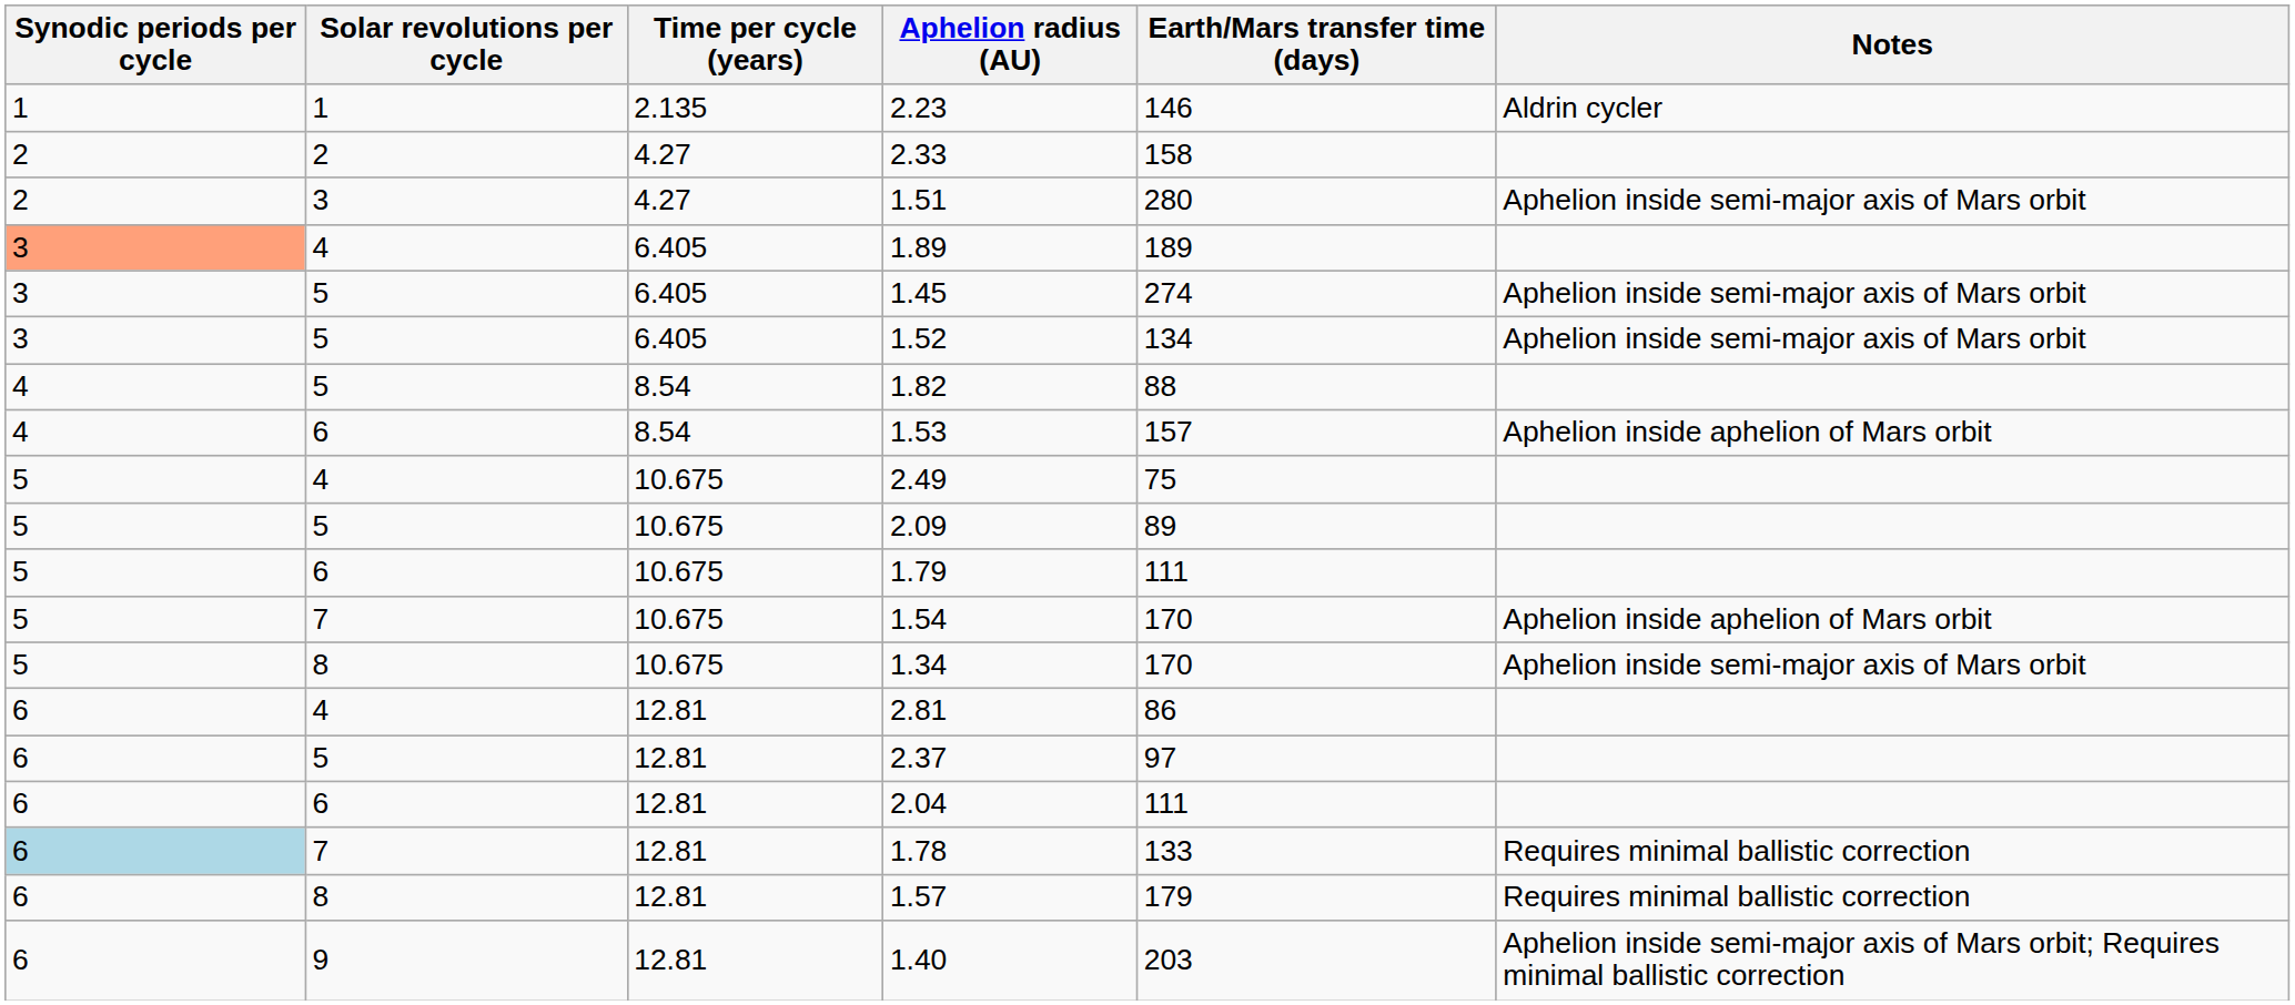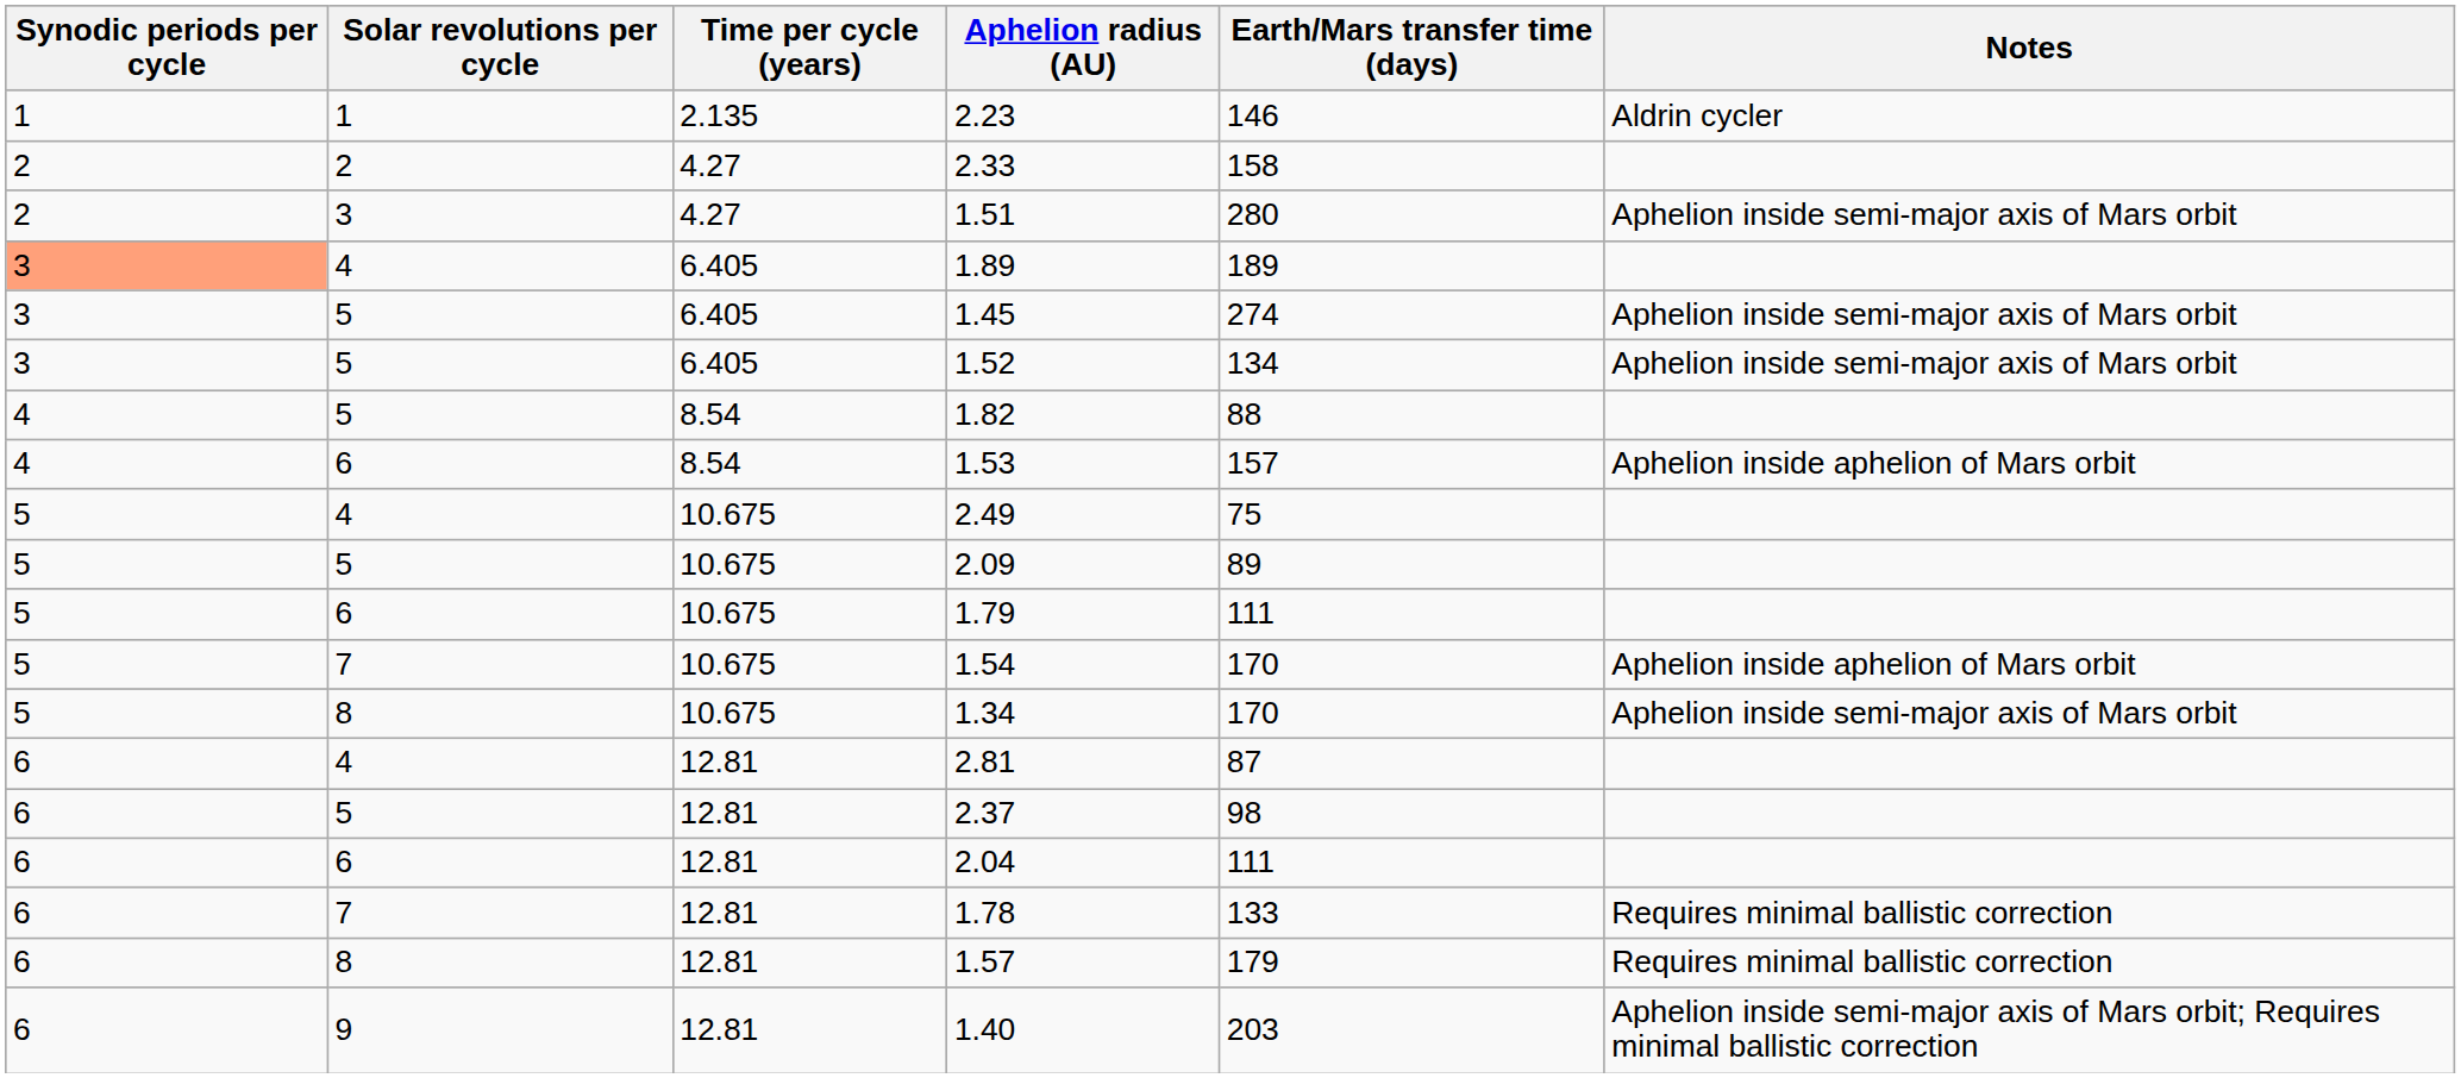 <table class="wikitable sortable">
 <tr>
 <th scope=col>Synodic periods per cycle</th>
 <th scope=col>Solar revolutions per cycle</th>
 <th scope=col>Time per cycle (years)</th>
 <th scope=col><a href='#'>Aphelion</a> radius (AU)</th>
 <th scope=col>Earth/Mars transfer time (days)</th>
 <th scope=col>Notes</th>
 </tr>
 <tr>
 <td>1</td>
 <td>1</td>
 <td>2.135</td>
 <td>2.23</td>
 <td>146</td>
 <td>Aldrin cycler</td>
 </tr>
 <tr>
 <td>2</td>
 <td>2</td>
 <td>4.27</td>
 <td>2.33</td>
 <td>158</td>
 <td></td>
 </tr>
 <tr>
 <td>2</td>
 <td>3</td>
 <td>4.27</td>
 <td>1.51</td>
 <td>280</td>
 <td>Aphelion inside semi-major axis of Mars orbit</td>
 </tr>
 <tr>
 <td style="background: lightsalmon;">3</td>
 <td>4</td>
 <td>6.405</td>
 <td>1.89</td>
 <td>189</td>
 <td></td>
 </tr>
 <tr>
 <td>3</td>
 <td>5</td>
 <td>6.405</td>
 <td>1.45</td>
 <td>274</td>
 <td>Aphelion inside semi-major axis of Mars orbit</td>
 </tr>
 <tr>
 <td>3</td>
 <td>5</td>
 <td>6.405</td>
 <td>1.52</td>
 <td>134</td>
 <td>Aphelion inside semi-major axis of Mars orbit</td>
 </tr>
 <tr>
 <td>4</td>
 <td>5</td>
 <td>8.54</td>
 <td>1.82</td>
 <td>88</td>
 <td></td>
 </tr>
 <tr>
 <td>4</td>
 <td>6</td>
 <td>8.54</td>
 <td>1.53</td>
 <td>157</td>
 <td>Aphelion inside aphelion of Mars orbit</td>
 </tr>
 <tr>
 <td>5</td>
 <td>4</td>
 <td>10.675</td>
 <td>2.49</td>
 <td>75</td>
 <td></td>
 </tr>
 <tr>
 <td>5</td>
 <td>5</td>
 <td>10.675</td>
 <td>2.09</td>
 <td>89</td>
 <td></td>
 </tr>
 <tr>
 <td>5</td>
 <td>6</td>
 <td>10.675</td>
 <td>1.79</td>
 <td>111</td>
 <td></td>
 </tr>
 <tr>
 <td>5</td>
 <td>7</td>
 <td>10.675</td>
 <td>1.54</td>
 <td>170</td>
 <td>Aphelion inside aphelion of Mars orbit</td>
 </tr>
 <tr>
 <td>5</td>
 <td>8</td>
 <td>10.675</td>
 <td>1.34</td>
 <td>170</td>
 <td>Aphelion inside semi-major axis of Mars orbit</td>
 </tr>
 <tr>
 <td>6</td>
 <td>4</td>
 <td>12.81</td>
 <td>2.81</td>
-<td>86</td>
+<td>87</td>
 <td></td>
 </tr>
 <tr>
 <td>6</td>
 <td>5</td>
 <td>12.81</td>
 <td>2.37</td>
-<td>97</td>
+<td>98</td>
 <td></td>
 </tr>
 <tr>
 <td>6</td>
 <td>6</td>
 <td>12.81</td>
 <td>2.04</td>
 <td>111</td>
 <td></td>
 </tr>
 <tr>
-<td style="background: lightblue;">6</td>
+<td>6</td>
 <td>7</td>
 <td>12.81</td>
 <td>1.78</td>
 <td>133</td>
 <td>Requires minimal ballistic correction</td>
 </tr>
 <tr>
 <td>6</td>
 <td>8</td>
 <td>12.81</td>
 <td>1.57</td>
 <td>179</td>
 <td>Requires minimal ballistic correction</td>
 </tr>
 <tr>
 <td>6</td>
 <td>9</td>
 <td>12.81</td>
 <td>1.40</td>
 <td>203</td>
 <td>Aphelion inside semi-major axis of Mars orbit; Requires minimal ballistic correction</td>
 </tr>
 </table>
